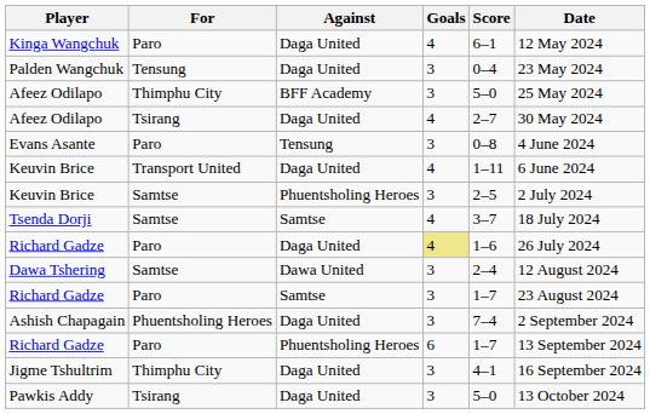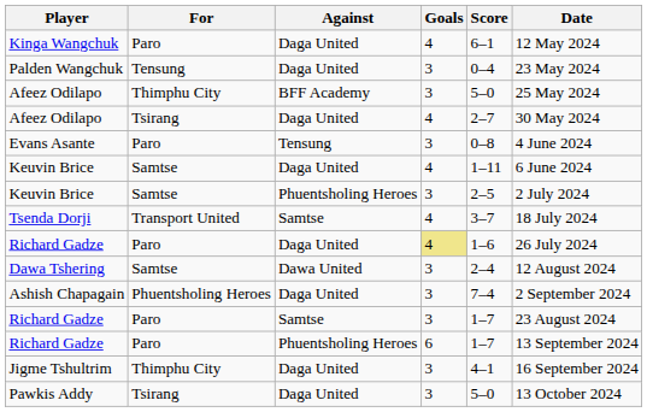 <table class="wikitable">
 <tr>
 <th>Player</th>
 <th>For</th>
 <th>Against</th>
 <th>Goals</th>
 <th>Score</th>
 <th>Date</th>
 </tr>
 <tr>
 <td> <a href='#'>Kinga Wangchuk</a></td>
 <td>Paro</td>
 <td>Daga United</td>
 <td>4</td>
 <td>6–1</td>
 <td>12 May 2024</td>
 </tr>
 <tr>
 <td> Palden Wangchuk</td>
 <td>Tensung</td>
 <td>Daga United</td>
 <td>3</td>
 <td>0–4</td>
 <td>23 May 2024</td>
 </tr>
 <tr>
 <td> Afeez Odilapo</td>
 <td>Thimphu City</td>
 <td>BFF Academy</td>
 <td>3</td>
 <td>5–0</td>
 <td>25 May 2024</td>
 </tr>
 <tr>
 <td> Afeez Odilapo</td>
 <td>Tsirang</td>
 <td>Daga United</td>
 <td>4</td>
 <td>2–7</td>
 <td>30 May 2024</td>
 </tr>
 <tr>
 <td> Evans Asante</td>
 <td>Paro</td>
 <td>Tensung</td>
 <td>3</td>
 <td>0–8</td>
 <td>4 June 2024</td>
 </tr>
 <tr>
 <td> Keuvin Brice</td>
-<td>Transport United</td>
+<td>Samtse</td>
 <td>Daga United</td>
 <td>4</td>
 <td>1–11</td>
 <td>6 June 2024</td>
 </tr>
 <tr>
 <td> Keuvin Brice</td>
 <td>Samtse</td>
 <td>Phuentsholing Heroes</td>
 <td>3</td>
 <td>2–5</td>
 <td>2 July 2024</td>
 </tr>
 <tr>
 <td> <a href='#'>Tsenda Dorji</a></td>
-<td>Samtse</td>
+<td>Transport United</td>
 <td>Samtse</td>
 <td>4</td>
 <td>3–7</td>
 <td>18 July 2024</td>
 </tr>
 <tr>
 <td> <a href='#'>Richard Gadze</a></td>
 <td>Paro</td>
 <td>Daga United</td>
 <td style="background: khaki;">4</td>
 <td>1–6</td>
 <td>26 July 2024</td>
 </tr>
 <tr>
 <td> <a href='#'>Dawa Tshering</a></td>
 <td>Samtse</td>
 <td>Dawa United</td>
 <td>3</td>
 <td>2–4</td>
 <td>12 August 2024</td>
 </tr>
 <tr>
+<td> Ashish Chapagain</td>
+<td>Phuentsholing Heroes</td>
+<td>Daga United</td>
+<td>3</td>
+<td>7–4</td>
+<td>2 September 2024</td>
+</tr>
+<tr>
 <td> <a href='#'>Richard Gadze</a></td>
 <td>Paro</td>
 <td>Samtse</td>
 <td>3</td>
 <td>1–7</td>
 <td>23 August 2024</td>
-</tr>
-<tr>
-<td> Ashish Chapagain</td>
-<td>Phuentsholing Heroes</td>
-<td>Daga United</td>
-<td>3</td>
-<td>7–4</td>
-<td>2 September 2024</td>
 </tr>
 <tr>
 <td> <a href='#'>Richard Gadze</a></td>
 <td>Paro</td>
 <td>Phuentsholing Heroes</td>
 <td>6</td>
 <td>1–7</td>
 <td>13 September 2024</td>
 </tr>
 <tr>
 <td> Jigme Tshultrim</td>
 <td>Thimphu City</td>
 <td>Daga United</td>
 <td>3</td>
 <td>4–1</td>
 <td>16 September 2024</td>
 </tr>
 <tr>
 <td> Pawkis Addy</td>
 <td>Tsirang</td>
 <td>Daga United</td>
 <td>3</td>
 <td>5–0</td>
 <td>13 October 2024</td>
 </tr>
 </table>
